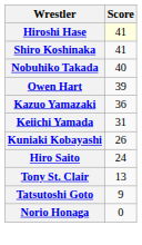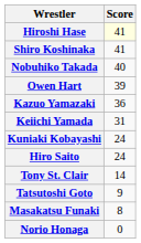 <table class="wikitable" style="margin: 1em auto 1em auto;text-align:center">
 <tr>
 <th>Wrestler</th>
 <th>Score</th>
 </tr>
 <tr>
 <th><a href='#'>Hiroshi Hase</a></th>
 <td style="background: lightyellow;">41</td>
 </tr>
 <tr>
 <th><a href='#'>Shiro Koshinaka</a></th>
 <td>41</td>
 </tr>
 <tr>
 <th><a href='#'>Nobuhiko Takada</a></th>
 <td>40</td>
 </tr>
 <tr>
 <th><a href='#'>Owen Hart</a></th>
 <td>39</td>
 </tr>
 <tr>
 <th><a href='#'>Kazuo Yamazaki</a></th>
 <td>36</td>
 </tr>
 <tr>
 <th><a href='#'>Keiichi Yamada</a></th>
 <td>31</td>
 </tr>
 <tr>
 <th><a href='#'>Kuniaki Kobayashi</a></th>
-<td>26</td>
+<td>24</td>
 </tr>
 <tr>
 <th><a href='#'>Hiro Saito</a></th>
 <td>24</td>
 </tr>
 <tr>
 <th><a href='#'>Tony St. Clair</a></th>
-<td>13</td>
+<td>14</td>
 </tr>
 <tr>
 <th><a href='#'>Tatsutoshi Goto</a></th>
 <td>9</td>
 </tr>
 <tr>
+<th><a href='#'>Masakatsu Funaki</a></th>
+<td>8</td>
+</tr>
+<tr>
 <th><a href='#'>Norio Honaga</a></th>
 <td>0</td>
 </tr>
 </table>
